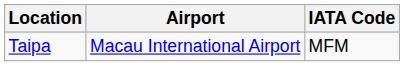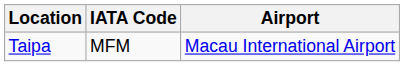 <table class="wikitable">
 <tr>
 <th>Location</th>
+<th>IATA Code</th>
 <th>Airport</th>
-<th>IATA Code</th>
 </tr>
 <tr>
 <td><a href='#'>Taipa</a></td>
+<td>MFM</td>
 <td><a href='#'>Macau International Airport</a></td>
-<td>MFM</td>
 </tr>
 </table>
